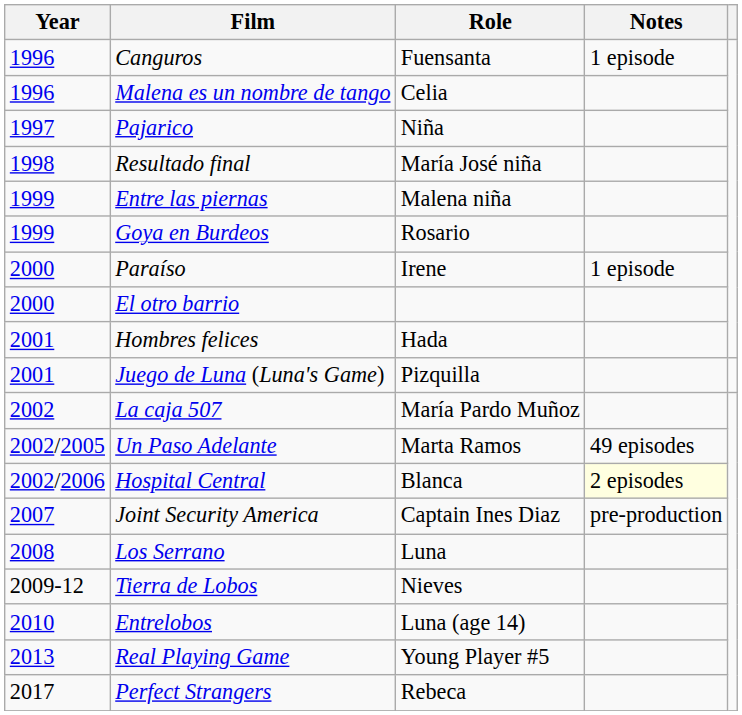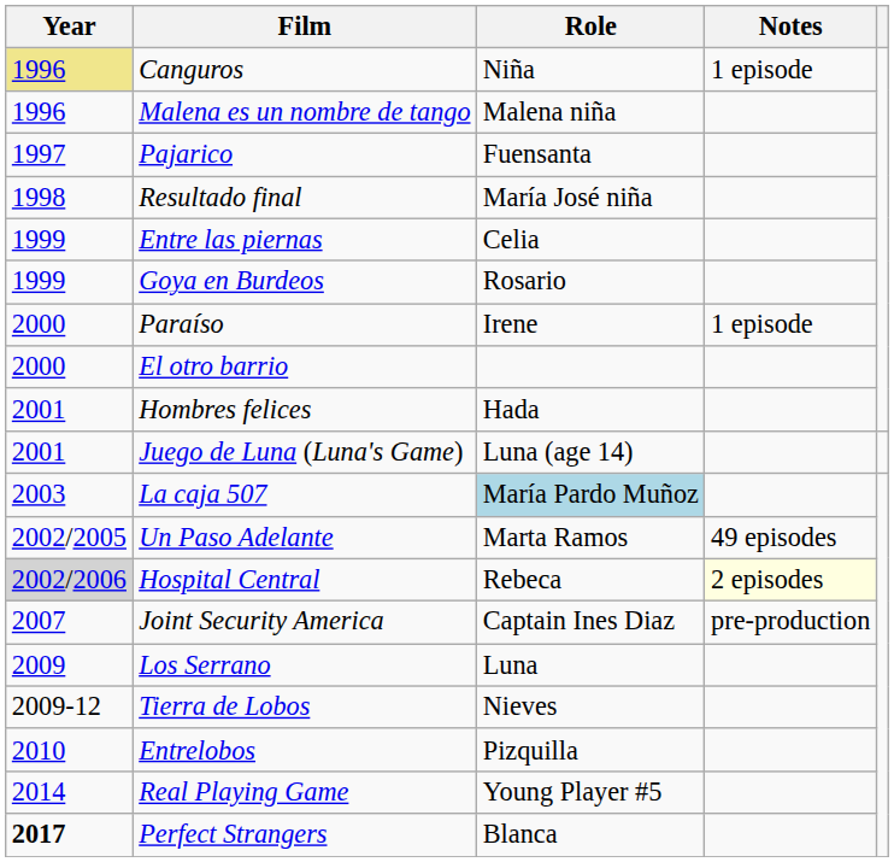 <table class="wikitable">
 <tr>
 <th>Year</th>
 <th>Film</th>
 <th>Role</th>
 <th>Notes</th>
 <th></th>
 </tr>
 <tr>
-<td><a href='#'>1996</a></td>
+<td style="background: khaki;"><a href='#'>1996</a></td>
 <td><em>Canguros</em></td>
-<td>Fuensanta</td>
+<td>Niña</td>
 <td>1 episode</td>
 </tr>
 <tr>
 <td><a href='#'>1996</a></td>
 <td><em><a href='#'>Malena es un nombre de tango</a></em></td>
-<td>Celia</td>
+<td>Malena niña</td>
 <td></td>
 </tr>
 <tr>
 <td><a href='#'>1997</a></td>
 <td><em><a href='#'>Pajarico</a></em></td>
-<td>Niña</td>
+<td>Fuensanta</td>
 <td></td>
 </tr>
 <tr>
 <td><a href='#'>1998</a></td>
 <td><em>Resultado final</em></td>
 <td>María José niña</td>
 <td></td>
 </tr>
 <tr>
 <td><a href='#'>1999</a></td>
 <td><em><a href='#'>Entre las piernas</a></em></td>
-<td>Malena niña</td>
+<td>Celia</td>
 <td></td>
 </tr>
 <tr>
 <td><a href='#'>1999</a></td>
 <td><em><a href='#'>Goya en Burdeos</a></em></td>
 <td>Rosario</td>
 <td></td>
 </tr>
 <tr>
 <td><a href='#'>2000</a></td>
 <td><em>Paraíso</em></td>
 <td>Irene</td>
 <td>1 episode</td>
 </tr>
 <tr>
 <td><a href='#'>2000</a></td>
 <td><em><a href='#'>El otro barrio</a></em></td>
 <td></td>
 <td></td>
 </tr>
 <tr>
 <td><a href='#'>2001</a></td>
 <td><em>Hombres felices</em></td>
 <td>Hada</td>
 <td></td>
 </tr>
 <tr>
 <td><a href='#'>2001</a></td>
 <td><em><a href='#'>Juego de Luna</a></em> (<em>Luna's Game</em>)</td>
-<td>Pizquilla</td>
+<td>Luna (age 14)</td>
 <td></td>
 <td align = "center"></td>
 </tr>
 <tr>
-<td><a href='#'>2002</a></td>
+<td><a href='#'>2003</a></td>
 <td><em><a href='#'>La caja 507</a></em></td>
-<td>María Pardo Muñoz</td>
+<td style="background: lightblue;">María Pardo Muñoz</td>
 <td></td>
 </tr>
 <tr>
 <td><a href='#'>2002</a>/<a href='#'>2005</a></td>
 <td><em><a href='#'>Un Paso Adelante</a></em></td>
 <td>Marta Ramos</td>
 <td>49 episodes</td>
 </tr>
 <tr>
-<td><a href='#'>2002</a>/<a href='#'>2006</a></td>
+<td style="background: lightgrey;"><a href='#'>2002</a>/<a href='#'>2006</a></td>
 <td><em><a href='#'>Hospital Central</a></em></td>
-<td>Blanca</td>
+<td>Rebeca</td>
 <td style="background: lightyellow;">2 episodes</td>
 </tr>
 <tr>
 <td><a href='#'>2007</a></td>
 <td><em>Joint Security America</em></td>
 <td>Captain Ines Diaz</td>
 <td>pre-production</td>
 </tr>
 <tr>
-<td><a href='#'>2008</a></td>
+<td><a href='#'>2009</a></td>
 <td><em><a href='#'>Los Serrano</a></em></td>
 <td>Luna</td>
 <td></td>
 </tr>
 <tr>
 <td>2009-12</td>
 <td><em><a href='#'>Tierra de Lobos</a></em></td>
 <td>Nieves</td>
 <td></td>
 </tr>
 <tr>
 <td><a href='#'>2010</a></td>
 <td><em><a href='#'>Entrelobos</a></em></td>
-<td>Luna (age 14)</td>
+<td>Pizquilla</td>
 <td></td>
 </tr>
 <tr>
-<td><a href='#'>2013</a></td>
+<td><a href='#'>2014</a></td>
 <td><em><a href='#'>Real Playing Game</a></em></td>
 <td>Young Player #5</td>
 <td></td>
 </tr>
 <tr>
-<td>2017</td>
+<td><strong>2017</strong></td>
 <td><em><a href='#'>Perfect Strangers</a></em></td>
-<td>Rebeca</td>
+<td>Blanca</td>
 <td></td>
 </tr>
 </table>
